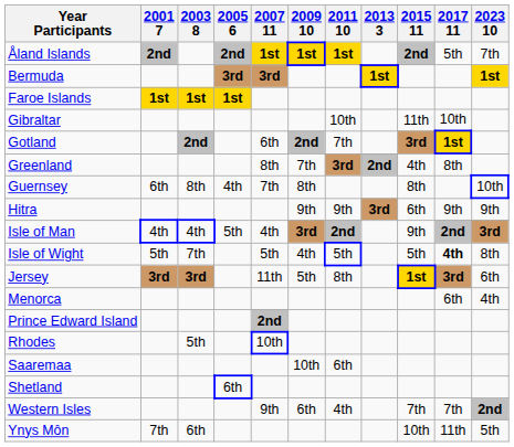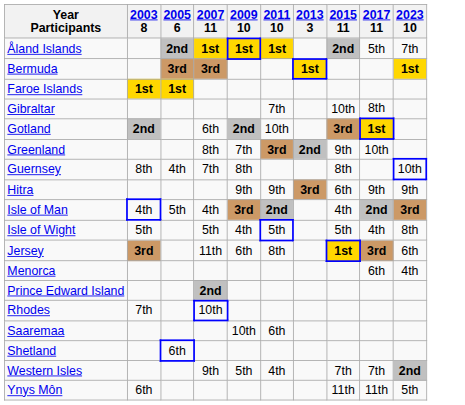 <table class="wikitable" style="text-align:center; font-size:90%">
 <tr>
 <th>Year <br> Participants</th>
-<th><a href='#'>2001</a> <br> 7</th>
 <th><a href='#'>2003</a> <br> 8</th>
 <th><a href='#'>2005</a> <br> 6</th>
 <th><a href='#'>2007</a> <br> 11</th>
 <th><a href='#'>2009</a> <br> 10</th>
 <th><a href='#'>2011</a> <br> 10</th>
 <th><a href='#'>2013</a> <br> 3</th>
 <th><a href='#'>2015</a> <br> 11</th>
 <th><a href='#'>2017</a> <br> 11</th>
 <th><a href='#'>2023</a> <br> 10</th>
 </tr>
 <tr>
 <td align=left> <a href='#'>Åland Islands</a></td>
-<td style="background:silver;"><strong>2nd</strong></td>
 <td></td>
 <td style="background:silver;"><strong>2nd</strong></td>
 <td bgcolor=gold><strong>1st</strong></td>
 <td style="border: 2px solid blue" bgcolor=gold><strong>1st</strong></td>
 <td bgcolor=gold><strong>1st</strong></td>
 <td></td>
 <td style="background:silver;"><strong>2nd</strong></td>
 <td>5th</td>
 <td>7th</td>
 </tr>
 <tr>
 <td align=left> <a href='#'>Bermuda</a></td>
 <td></td>
-<td></td>
 <td style="background:#c96;"><strong>3rd</strong></td>
 <td style="background:#c96;"><strong>3rd</strong></td>
 <td></td>
 <td></td>
 <td style="border: 2px solid blue" bgcolor=gold><strong>1st</strong></td>
 <td></td>
 <td></td>
 <td bgcolor=gold><strong>1st</strong></td>
 </tr>
 <tr>
 <td align=left> <a href='#'>Faroe Islands</a></td>
-<td bgcolor=gold><strong>1st</strong></td>
 <td bgcolor=gold><strong>1st</strong></td>
 <td bgcolor=gold><strong>1st</strong></td>
 <td></td>
 <td></td>
 <td></td>
 <td></td>
 <td></td>
 <td></td>
 <td></td>
 </tr>
 <tr>
 <td align=left> <a href='#'>Gibraltar</a></td>
 <td></td>
 <td></td>
 <td></td>
 <td></td>
+<td>7th</td>
 <td></td>
 <td>10th</td>
-<td></td>
-<td>11th</td>
-<td>10th</td>
+<td>8th</td>
 <td></td>
 </tr>
 <tr>
 <td align=left> <a href='#'>Gotland</a></td>
-<td></td>
 <td style="background:silver;"><strong>2nd</strong></td>
 <td></td>
 <td>6th</td>
 <td style="background:silver;"><strong>2nd</strong></td>
-<td>7th</td>
+<td>10th</td>
 <td></td>
 <td style="background:#c96;"><strong>3rd</strong></td>
 <td style="border: 2px solid blue"  bgcolor=gold><strong>1st</strong></td>
 <td></td>
 </tr>
 <tr>
 <td align=left> <a href='#'>Greenland</a></td>
 <td></td>
 <td></td>
-<td></td>
 <td>8th</td>
 <td>7th</td>
 <td style="background:#c96;"><strong>3rd</strong></td>
 <td style="background:silver;"><strong>2nd</strong></td>
-<td>4th</td>
-<td>8th</td>
+<td>9th</td>
+<td>10th</td>
 <td></td>
 </tr>
 <tr>
 <td align=left> <a href='#'>Guernsey</a></td>
-<td>6th</td>
 <td>8th</td>
 <td>4th</td>
 <td>7th</td>
 <td>8th</td>
 <td></td>
 <td></td>
 <td>8th</td>
 <td></td>
 <td style="border: 2px solid blue">10th</td>
 </tr>
 <tr>
 <td align=left> <a href='#'>Hitra</a></td>
 <td></td>
 <td></td>
 <td></td>
-<td></td>
 <td>9th</td>
 <td>9th</td>
 <td style="background:#c96;"><strong>3rd</strong></td>
 <td>6th</td>
 <td>9th</td>
 <td>9th</td>
 </tr>
 <tr>
 <td align=left> <a href='#'>Isle of Man</a></td>
 <td style="border: 2px solid blue">4th</td>
-<td style="border: 2px solid blue">4th</td>
 <td>5th</td>
 <td>4th</td>
 <td style="background:#c96;"><strong>3rd</strong></td>
 <td style="background:silver;"><strong>2nd</strong></td>
 <td></td>
-<td>9th</td>
+<td>4th</td>
 <td style="background:silver;"><strong>2nd</strong></td>
 <td style="background:#c96;"><strong>3rd</strong></td>
 </tr>
 <tr>
 <td align=left> <a href='#'>Isle of Wight</a></td>
 <td>5th</td>
-<td>7th</td>
 <td></td>
 <td>5th</td>
 <td>4th</td>
 <td style="border: 2px solid blue">5th</td>
 <td></td>
 <td>5th</td>
-<td><strong>4th</strong></td>
+<td>4th</td>
 <td>8th</td>
 </tr>
 <tr>
 <td align=left> <a href='#'>Jersey</a></td>
 <td style="background:#c96;"><strong>3rd</strong></td>
-<td style="background:#c96;"><strong>3rd</strong></td>
 <td></td>
 <td>11th</td>
-<td>5th</td>
+<td>6th</td>
 <td>8th</td>
 <td></td>
 <td style="border: 2px solid blue" bgcolor=gold><strong>1st</strong></td>
 <td style="background:#c96;"><strong>3rd</strong></td>
 <td>6th</td>
 </tr>
 <tr>
 <td align=left> <a href='#'>Menorca</a></td>
 <td></td>
 <td></td>
 <td></td>
 <td></td>
 <td></td>
 <td></td>
 <td></td>
-<td></td>
 <td>6th</td>
 <td>4th</td>
 </tr>
 <tr>
 <td align=left> <a href='#'>Prince Edward Island</a></td>
-<td></td>
 <td></td>
 <td></td>
 <td style="background:silver;"><strong>2nd</strong></td>
 <td></td>
 <td></td>
 <td></td>
 <td></td>
 <td></td>
 <td></td>
 </tr>
 <tr>
 <td align=left> <a href='#'>Rhodes</a></td>
-<td></td>
-<td>5th</td>
+<td>7th</td>
 <td></td>
 <td style="border: 2px solid blue">10th</td>
 <td></td>
 <td></td>
 <td></td>
 <td></td>
 <td></td>
 <td></td>
 </tr>
 <tr>
 <td align=left> <a href='#'>Saaremaa</a></td>
 <td></td>
 <td></td>
 <td></td>
-<td></td>
 <td>10th</td>
 <td>6th</td>
 <td></td>
 <td></td>
 <td></td>
 <td></td>
 </tr>
 <tr>
 <td align=left> <a href='#'>Shetland</a></td>
-<td></td>
 <td></td>
 <td style="border: 2px solid blue">6th</td>
 <td></td>
 <td></td>
 <td></td>
 <td></td>
 <td></td>
 <td></td>
 <td></td>
 </tr>
 <tr>
 <td align=left> <a href='#'>Western Isles</a></td>
 <td></td>
 <td></td>
-<td></td>
 <td>9th</td>
-<td>6th</td>
+<td>5th</td>
 <td>4th</td>
 <td></td>
 <td>7th</td>
 <td>7th</td>
 <td style="background:silver;"><strong>2nd</strong></td>
 </tr>
 <tr>
 <td align=left> <a href='#'>Ynys Môn</a></td>
-<td>7th</td>
 <td>6th</td>
 <td></td>
 <td></td>
 <td></td>
 <td></td>
 <td></td>
-<td>10th</td>
+<td>11th</td>
 <td>11th</td>
 <td>5th</td>
 </tr>
 </table>
